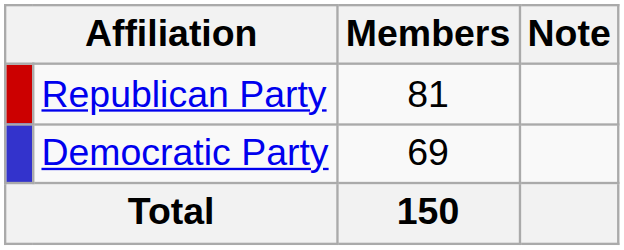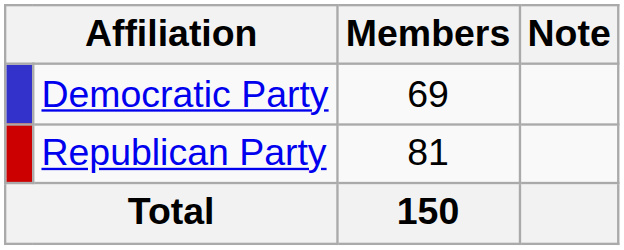 <table class="wikitable">
 <tr>
 <th colspan="2" align="center" valign="bottom">Affiliation</th>
 <th valign="bottom">Members</th>
 <th valign="bottom">Note</th>
+</tr>
+<tr>
+<td bgcolor="#3333CC"> </td>
+<td><a href='#'>Democratic Party</a></td>
+<td align="center">69</td>
+<td></td>
 </tr>
 <tr>
 <td bgcolor="#CC0000"> </td>
 <td><a href='#'>Republican Party</a></td>
 <td align="center">81</td>
 <td></td>
 </tr>
 <tr>
-<td bgcolor="#3333CC"> </td>
-<td><a href='#'>Democratic Party</a></td>
-<td align="center">69</td>
-<td></td>
-</tr>
-<tr>
 <th colspan="2" align="center"><strong>Total</strong></th>
 <th align="center"><strong>150</strong></th>
 <th></th>
 </tr>
 </table>
